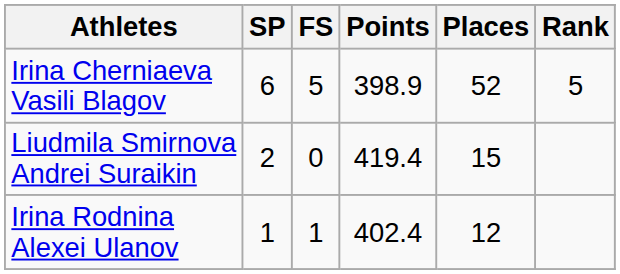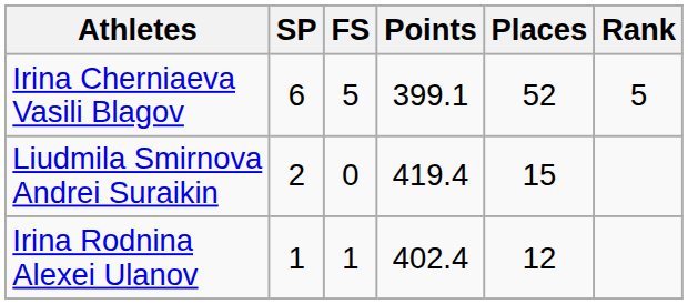 <table class="wikitable" border="1" style="font-size:90%">
 <tr>
 <th>Athletes</th>
 <th>SP</th>
 <th>FS</th>
 <th>Points</th>
 <th>Places</th>
 <th>Rank</th>
 </tr>
 <tr align=center>
 <td align=left><a href='#'>Irina Cherniaeva</a><br><a href='#'>Vasili Blagov</a></td>
 <td>6</td>
 <td>5</td>
-<td>398.9</td>
+<td>399.1</td>
 <td>52</td>
 <td>5</td>
 </tr>
 <tr align=center>
 <td align=left><a href='#'>Liudmila Smirnova</a><br><a href='#'>Andrei Suraikin</a></td>
 <td>2</td>
 <td>0</td>
 <td>419.4</td>
 <td>15</td>
 <td></td>
 </tr>
 <tr align=center>
 <td align=left><a href='#'>Irina Rodnina</a><br><a href='#'>Alexei Ulanov</a></td>
 <td>1</td>
 <td>1</td>
 <td>402.4</td>
 <td>12</td>
 <td></td>
 </tr>
 </table>
